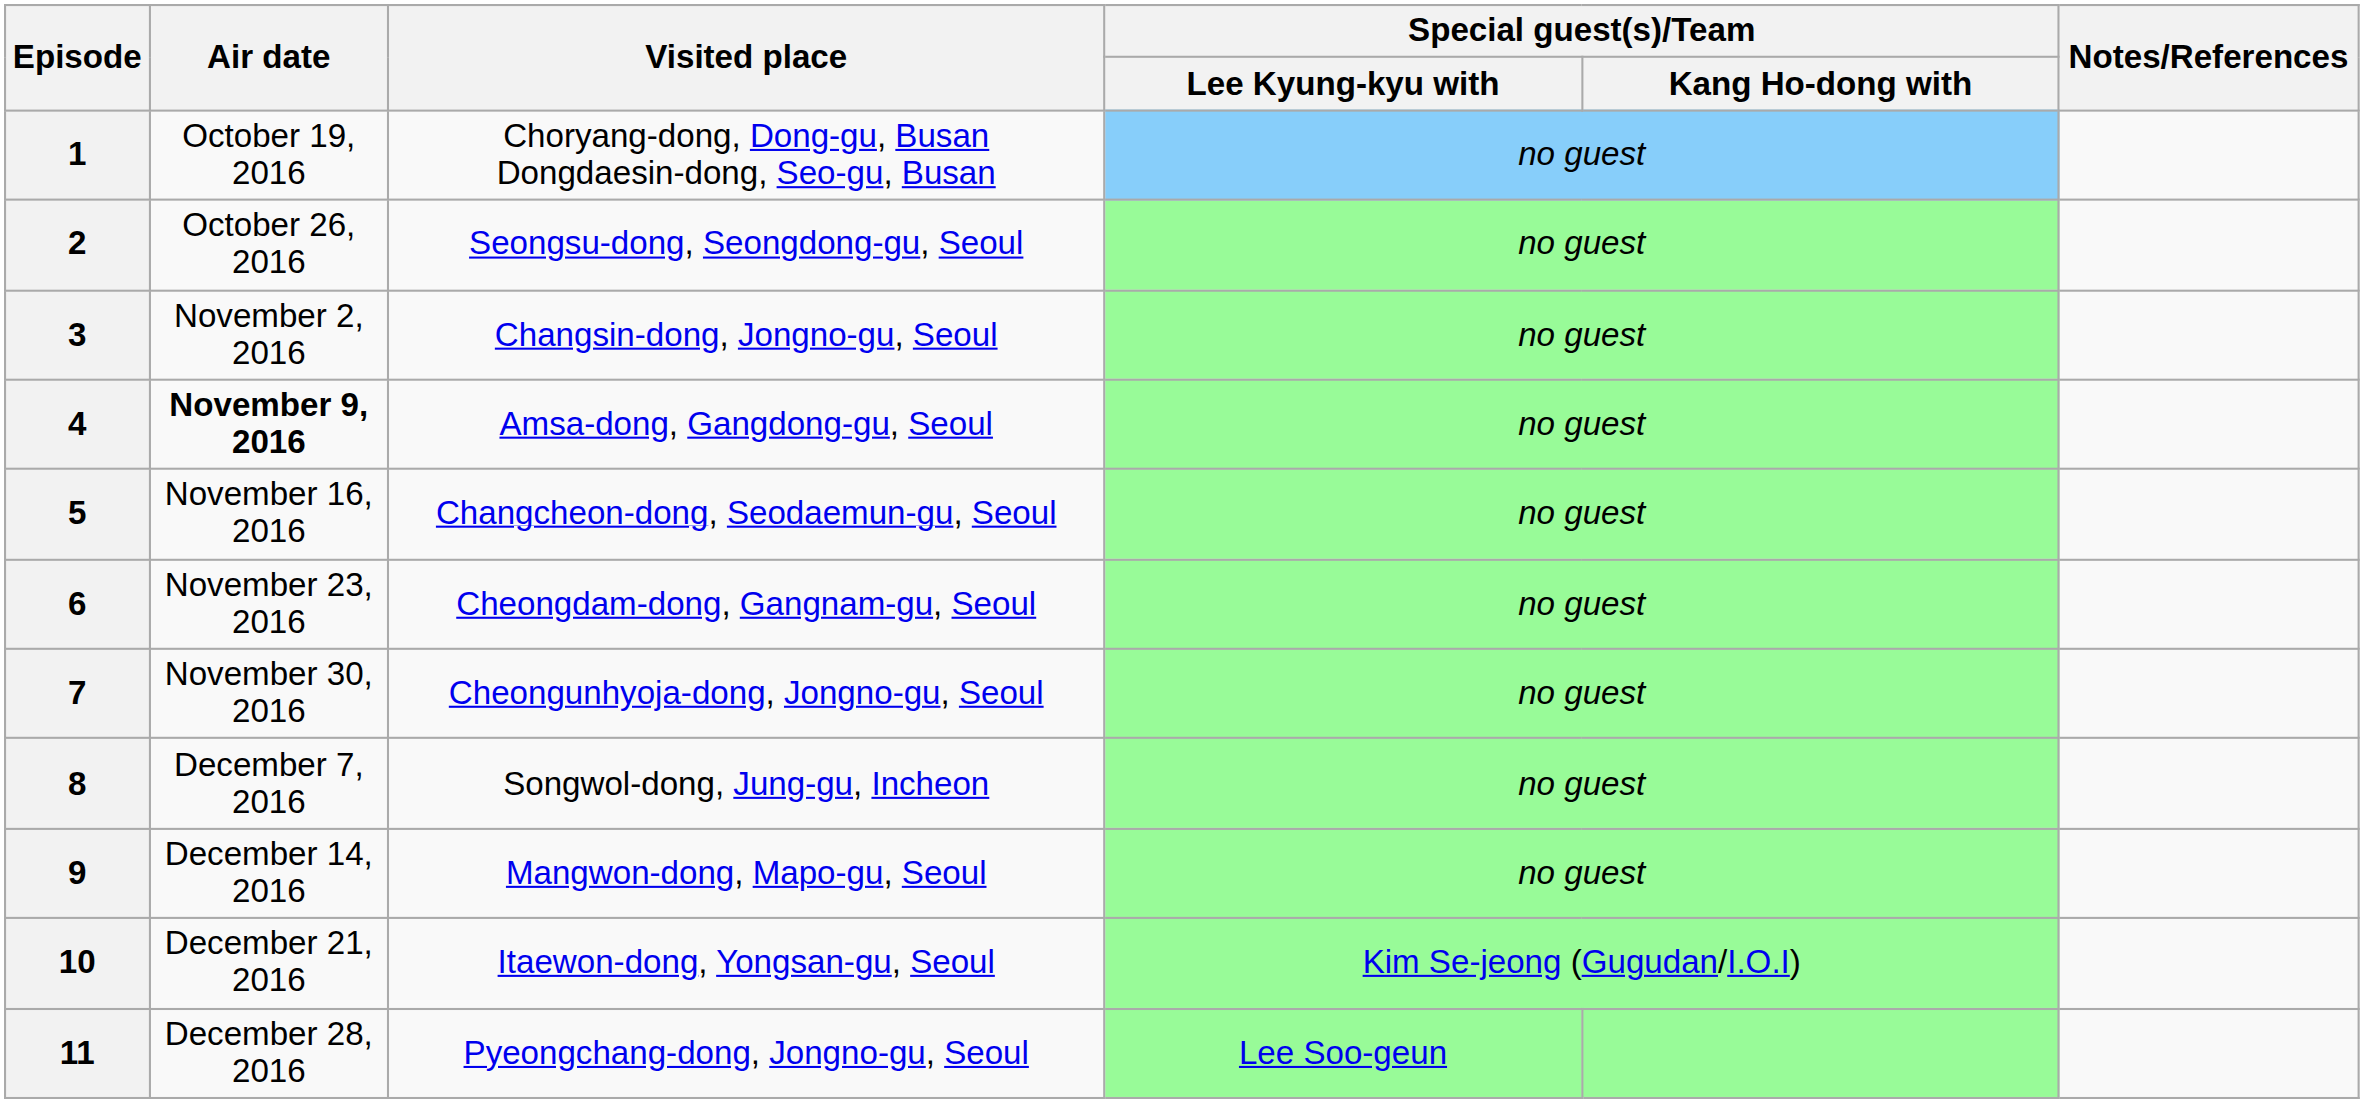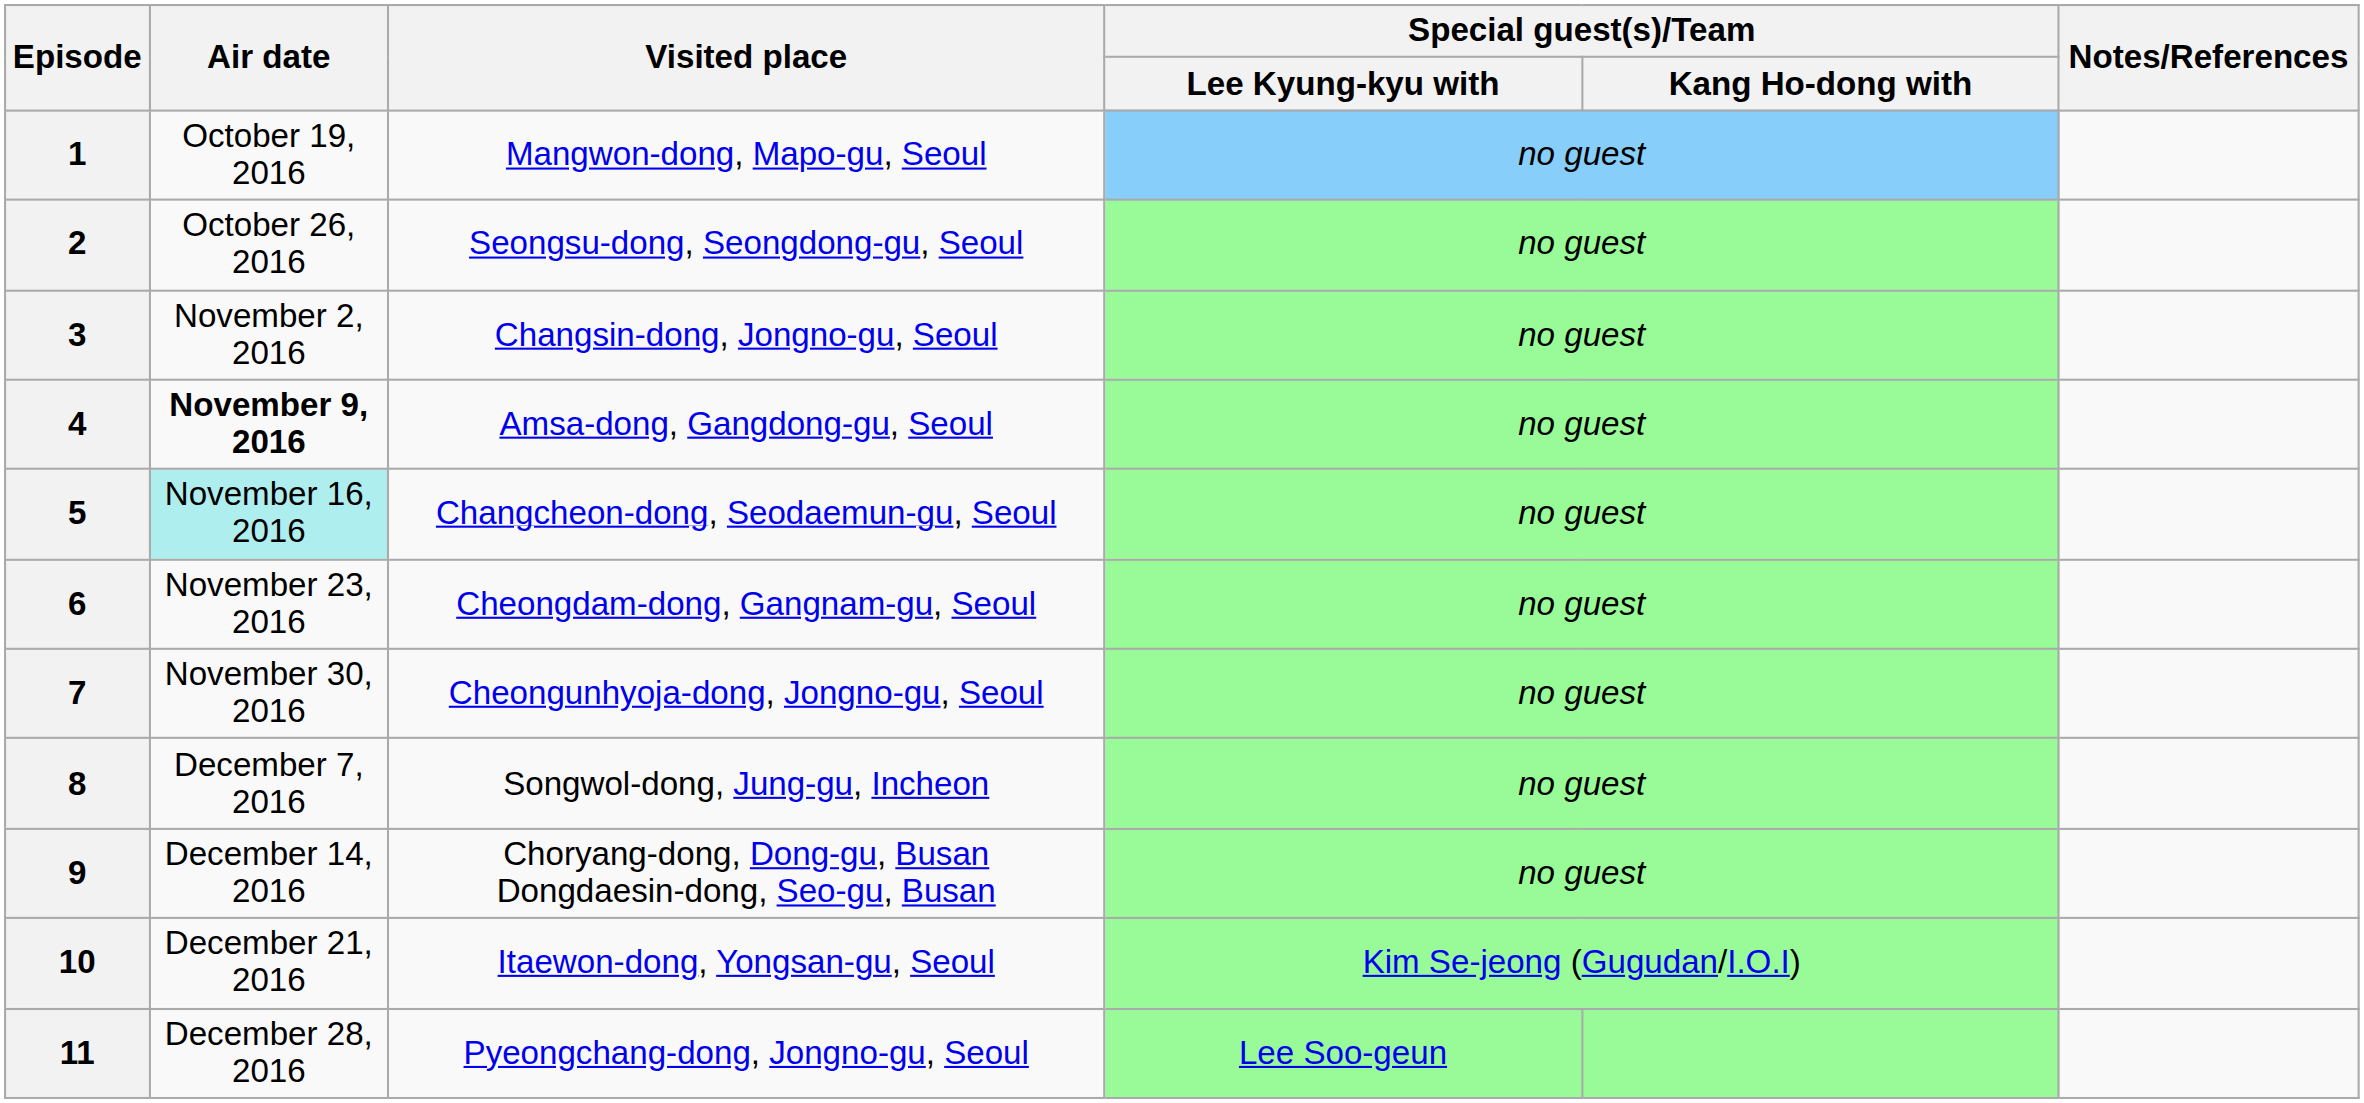 <table class="wikitable" style="text-align:center; width:90%;">
 <tr>
 <th rowspan="2" width="1%">Episode</th>
 <th rowspan="2" width="10%">Air date</th>
 <th rowspan="2" width="30%">Visited place</th>
 <th colspan="2" width="40%">Special guest(s)/Team</th>
 <th rowspan="2" width="10%">Notes/References</th>
 </tr>
 <tr>
 <th width="20%">Lee Kyung-kyu with</th>
 <th width="20%">Kang Ho-dong with</th>
 </tr>
 <tr>
 <th>1</th>
 <td>October 19, 2016</td>
-<td>Choryang-dong, <a href='#'>Dong-gu</a>, <a href='#'>Busan</a><br>Dongdaesin-dong, <a href='#'>Seo-gu</a>, <a href='#'>Busan</a></td>
+<td><a href='#'>Mangwon-dong</a>, <a href='#'>Mapo-gu</a>, <a href='#'>Seoul</a></td>
 <td bgcolor="lightskyblue" colspan="2"><em>no guest</em></td>
 <td></td>
 </tr>
 <tr>
 <th>2</th>
 <td>October 26, 2016</td>
 <td><a href='#'>Seongsu-dong</a>, <a href='#'>Seongdong-gu</a>, <a href='#'>Seoul</a></td>
 <td bgcolor="palegreen" colspan="2"><em>no guest</em></td>
 <td></td>
 </tr>
 <tr>
 <th>3</th>
 <td>November 2, 2016</td>
 <td><a href='#'>Changsin-dong</a>, <a href='#'>Jongno-gu</a>, <a href='#'>Seoul</a></td>
 <td bgcolor="palegreen" colspan="2"><em>no guest</em></td>
 <td></td>
 </tr>
 <tr>
 <th>4</th>
 <td><strong>November 9, 2016</strong></td>
 <td><a href='#'>Amsa-dong</a>, <a href='#'>Gangdong-gu</a>, <a href='#'>Seoul</a></td>
 <td bgcolor="palegreen" colspan="2"><em>no guest</em></td>
 <td></td>
 </tr>
 <tr>
 <th>5</th>
-<td>November 16, 2016</td>
+<td style="background: paleturquoise;">November 16, 2016</td>
 <td><a href='#'>Changcheon-dong</a>, <a href='#'>Seodaemun-gu</a>, <a href='#'>Seoul</a></td>
 <td bgcolor="palegreen" colspan="2"><em>no guest</em></td>
 <td></td>
 </tr>
 <tr>
 <th>6</th>
 <td>November 23, 2016</td>
 <td><a href='#'>Cheongdam-dong</a>, <a href='#'>Gangnam-gu</a>, <a href='#'>Seoul</a></td>
 <td bgcolor="palegreen" colspan="2"><em>no guest</em></td>
 <td></td>
 </tr>
 <tr>
 <th>7</th>
 <td>November 30, 2016</td>
 <td><a href='#'>Cheongunhyoja-dong</a>, <a href='#'>Jongno-gu</a>, <a href='#'>Seoul</a></td>
 <td bgcolor="palegreen" colspan="2"><em>no guest</em></td>
 <td></td>
 </tr>
 <tr>
 <th>8</th>
 <td>December 7, 2016</td>
 <td>Songwol-dong, <a href='#'>Jung-gu</a>, <a href='#'>Incheon</a></td>
 <td bgcolor="palegreen" colspan="2"><em>no guest</em></td>
 <td></td>
 </tr>
 <tr>
 <th>9</th>
 <td>December 14, 2016</td>
-<td><a href='#'>Mangwon-dong</a>, <a href='#'>Mapo-gu</a>, <a href='#'>Seoul</a></td>
+<td>Choryang-dong, <a href='#'>Dong-gu</a>, <a href='#'>Busan</a><br>Dongdaesin-dong, <a href='#'>Seo-gu</a>, <a href='#'>Busan</a></td>
 <td bgcolor="palegreen" colspan="2"><em>no guest</em></td>
 <td></td>
 </tr>
 <tr>
 <th>10</th>
 <td>December 21, 2016</td>
 <td><a href='#'>Itaewon-dong</a>, <a href='#'>Yongsan-gu</a>, <a href='#'>Seoul</a></td>
 <td bgcolor="palegreen" colspan="2"><a href='#'>Kim Se-jeong</a> (<a href='#'>Gugudan</a>/<a href='#'>I.O.I</a>)</td>
 <td></td>
 </tr>
 <tr>
 <th>11</th>
 <td>December 28, 2016</td>
 <td><a href='#'>Pyeongchang-dong</a>, <a href='#'>Jongno-gu</a>, <a href='#'>Seoul</a></td>
 <td bgcolor=palegreen><a href='#'>Lee Soo-geun</a></td>
 <td bgcolor=palegreen></td>
 <td></td>
 </tr>
 </table>
